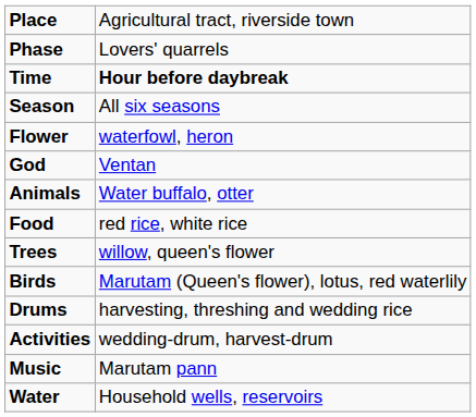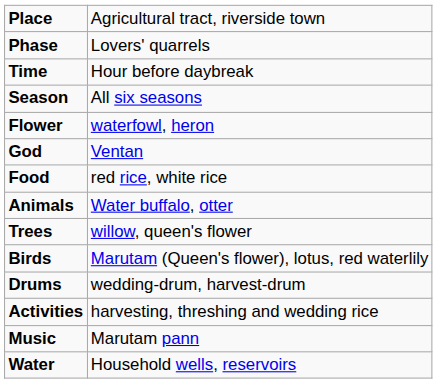 <table class="wikitable" align="left" border="1">
 <tr>
 <td><strong>Place</strong></td>
 <td>Agricultural tract, riverside town</td>
 </tr>
 <tr>
 <td><strong>Phase</strong></td>
 <td>Lovers' quarrels</td>
 </tr>
 <tr>
 <td><strong>Time</strong></td>
-<td><strong>Hour before daybreak</strong></td>
+<td>Hour before daybreak</td>
 </tr>
 <tr>
 <td><strong>Season</strong></td>
 <td>All <a href='#'>six seasons</a></td>
 </tr>
 <tr>
 <td><strong>Flower</strong></td>
 <td><a href='#'>waterfowl</a>, <a href='#'>heron</a></td>
 </tr>
 <tr>
 <td><strong>God</strong></td>
 <td><a href='#'>Ventan</a></td>
 </tr>
 <tr>
+<td><strong>Food</strong></td>
+<td>red <a href='#'>rice</a>, white rice</td>
+</tr>
+<tr>
 <td><strong>Animals</strong></td>
 <td><a href='#'>Water buffalo</a>, <a href='#'>otter</a></td>
-</tr>
-<tr>
-<td><strong>Food</strong></td>
-<td>red <a href='#'>rice</a>, white rice</td>
 </tr>
 <tr>
 <td><strong>Trees</strong></td>
 <td><a href='#'>willow</a>, queen's flower</td>
 </tr>
 <tr>
 <td><strong>Birds</strong></td>
 <td><a href='#'>Marutam</a> (Queen's flower), lotus, red waterlily</td>
 </tr>
 <tr>
 <td><strong>Drums</strong></td>
-<td>harvesting, threshing and wedding rice</td>
+<td>wedding-drum, harvest-drum</td>
 </tr>
 <tr>
 <td><strong>Activities</strong></td>
-<td>wedding-drum, harvest-drum</td>
+<td>harvesting, threshing and wedding rice</td>
 </tr>
 <tr>
 <td><strong>Music</strong></td>
 <td>Marutam <a href='#'>pann</a></td>
 </tr>
 <tr>
 <td><strong>Water</strong></td>
 <td>Household <a href='#'>wells</a>, <a href='#'>reservoirs</a></td>
 </tr>
 </table>
